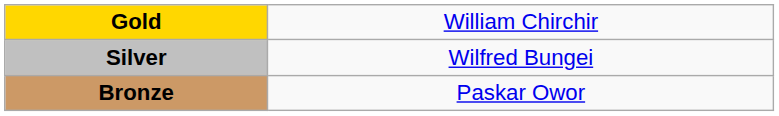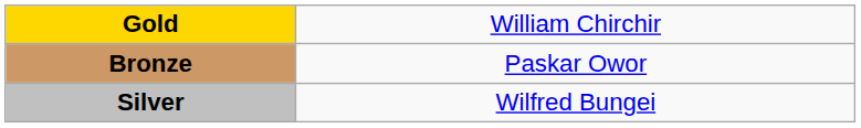 <table class="wikitable" style="text-align:center; " width="35%">
 <tr>
 <td bgcolor="gold"><strong>Gold</strong></td>
 <td><a href='#'>William Chirchir</a><br>  <small><em></em></small></td>
 </tr>
 <tr>
+<td bgcolor="CC9966"><strong>Bronze</strong></td>
+<td><a href='#'>Paskar Owor</a><br>  <small><em></em></small></td>
+</tr>
+<tr>
 <td bgcolor="silver"><strong>Silver</strong></td>
 <td><a href='#'>Wilfred Bungei</a><br>  <small><em></em></small></td>
 </tr>
-<tr>
-<td bgcolor="CC9966"><strong>Bronze</strong></td>
-<td><a href='#'>Paskar Owor</a><br>  <small><em></em></small></td>
-</tr>
 </table>
